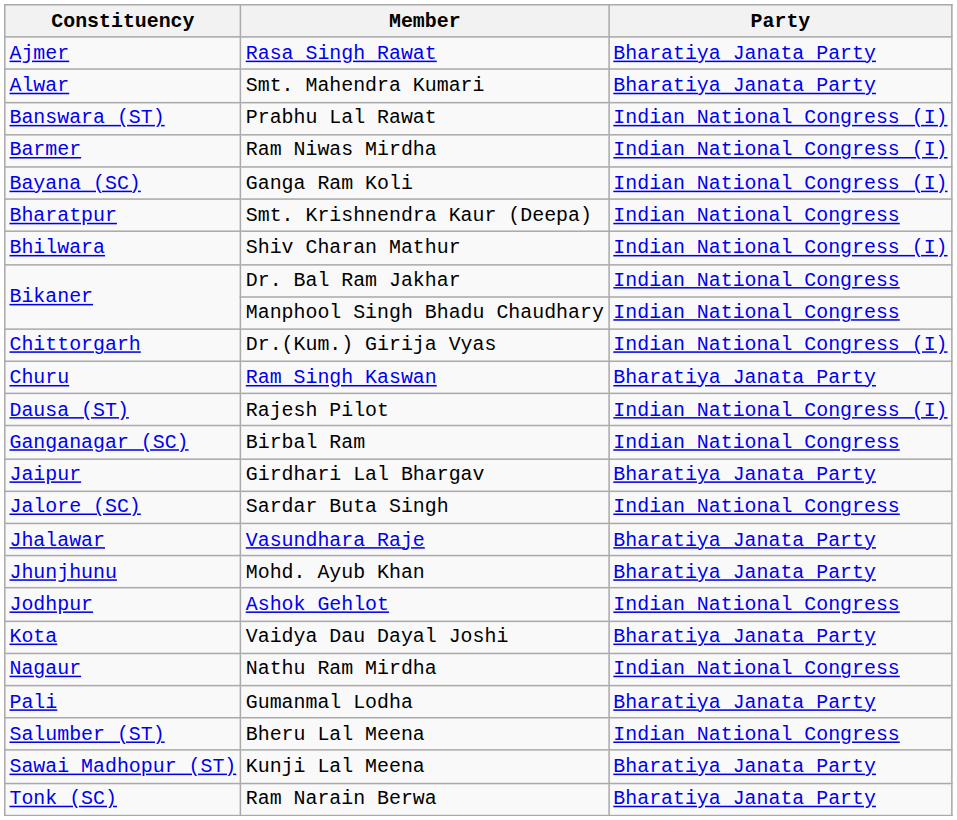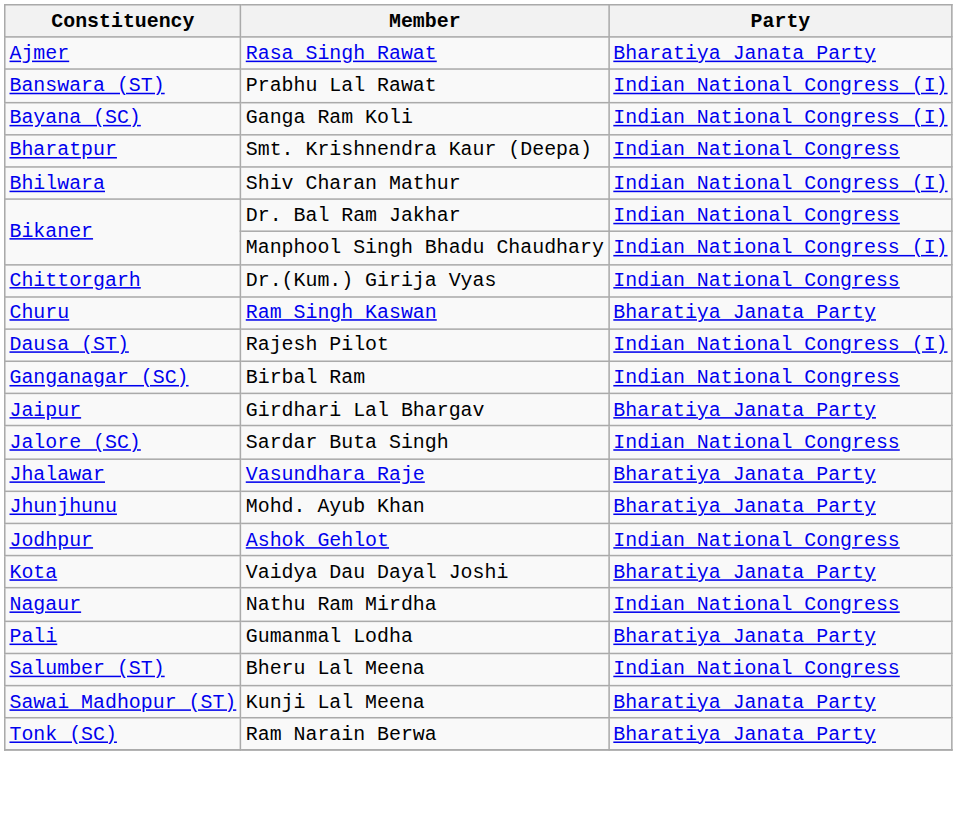 <table class="wikitable sortable">
 <tr>
 <th>Constituency</th>
 <th>Member</th>
 <th>Party</th>
 </tr>
 <tr>
 <td><a href='#'>Ajmer</a></td>
 <td><a href='#'>Rasa Singh Rawat</a></td>
 <td><a href='#'>Bharatiya Janata Party</a></td>
 </tr>
 <tr>
-<td><a href='#'>Alwar</a></td>
-<td>Smt. Mahendra Kumari</td>
-<td><a href='#'>Bharatiya Janata Party</a></td>
-</tr>
-<tr>
 <td><a href='#'>Banswara (ST)</a></td>
 <td>Prabhu Lal Rawat</td>
-<td><a href='#'>Indian National Congress (I)</a></td>
-</tr>
-<tr>
-<td><a href='#'>Barmer</a></td>
-<td>Ram Niwas Mirdha</td>
 <td><a href='#'>Indian National Congress (I)</a></td>
 </tr>
 <tr>
 <td><a href='#'>Bayana (SC)</a></td>
 <td>Ganga Ram Koli</td>
 <td><a href='#'>Indian National Congress (I)</a></td>
 </tr>
 <tr>
 <td><a href='#'>Bharatpur</a></td>
 <td>Smt. Krishnendra Kaur (Deepa)</td>
 <td><a href='#'>Indian National Congress</a></td>
 </tr>
 <tr>
 <td><a href='#'>Bhilwara</a></td>
 <td>Shiv Charan Mathur</td>
 <td><a href='#'>Indian National Congress (I)</a></td>
 </tr>
 <tr>
 <td rowspan=2><a href='#'>Bikaner</a></td>
 <td>Dr. Bal Ram Jakhar</td>
 <td><a href='#'>Indian National Congress</a></td>
 </tr>
 <tr>
 <td>Manphool Singh Bhadu Chaudhary</td>
-<td><a href='#'>Indian National Congress</a></td>
+<td><a href='#'>Indian National Congress (I)</a></td>
 </tr>
 <tr>
 <td><a href='#'>Chittorgarh</a></td>
 <td>Dr.(Kum.) Girija Vyas</td>
-<td><a href='#'>Indian National Congress (I)</a></td>
+<td><a href='#'>Indian National Congress</a></td>
 </tr>
 <tr>
 <td><a href='#'>Churu</a></td>
 <td><a href='#'>Ram Singh Kaswan</a></td>
 <td><a href='#'>Bharatiya Janata Party</a></td>
 </tr>
 <tr>
 <td><a href='#'>Dausa (ST)</a></td>
 <td>Rajesh Pilot</td>
 <td><a href='#'>Indian National Congress (I)</a></td>
 </tr>
 <tr>
 <td><a href='#'>Ganganagar (SC)</a></td>
 <td>Birbal Ram</td>
 <td><a href='#'>Indian National Congress</a></td>
 </tr>
 <tr>
 <td><a href='#'>Jaipur</a></td>
 <td>Girdhari Lal Bhargav</td>
 <td><a href='#'>Bharatiya Janata Party</a></td>
 </tr>
 <tr>
 <td><a href='#'>Jalore (SC)</a></td>
 <td>Sardar Buta Singh</td>
 <td><a href='#'>Indian National Congress</a></td>
 </tr>
 <tr>
 <td><a href='#'>Jhalawar</a></td>
 <td><a href='#'>Vasundhara Raje</a></td>
 <td><a href='#'>Bharatiya Janata Party</a></td>
 </tr>
 <tr>
 <td><a href='#'>Jhunjhunu</a></td>
 <td>Mohd. Ayub Khan</td>
 <td><a href='#'>Bharatiya Janata Party</a></td>
 </tr>
 <tr>
 <td><a href='#'>Jodhpur</a></td>
 <td><a href='#'>Ashok Gehlot</a></td>
 <td><a href='#'>Indian National Congress</a></td>
 </tr>
 <tr>
 <td><a href='#'>Kota</a></td>
 <td>Vaidya Dau Dayal Joshi</td>
 <td><a href='#'>Bharatiya Janata Party</a></td>
 </tr>
 <tr>
 <td><a href='#'>Nagaur</a></td>
 <td>Nathu Ram Mirdha</td>
 <td><a href='#'>Indian National Congress</a></td>
 </tr>
 <tr>
 <td><a href='#'>Pali</a></td>
 <td>Gumanmal Lodha</td>
 <td><a href='#'>Bharatiya Janata Party</a></td>
 </tr>
 <tr>
 <td><a href='#'>Salumber (ST)</a></td>
 <td>Bheru Lal Meena</td>
 <td><a href='#'>Indian National Congress</a></td>
 </tr>
 <tr>
 <td><a href='#'>Sawai Madhopur (ST)</a></td>
 <td>Kunji Lal Meena</td>
 <td><a href='#'>Bharatiya Janata Party</a></td>
 </tr>
 <tr>
 <td><a href='#'>Tonk (SC)</a></td>
 <td>Ram Narain Berwa</td>
 <td><a href='#'>Bharatiya Janata Party</a></td>
 </tr>
 <tr>
 </tr>
 </table>
